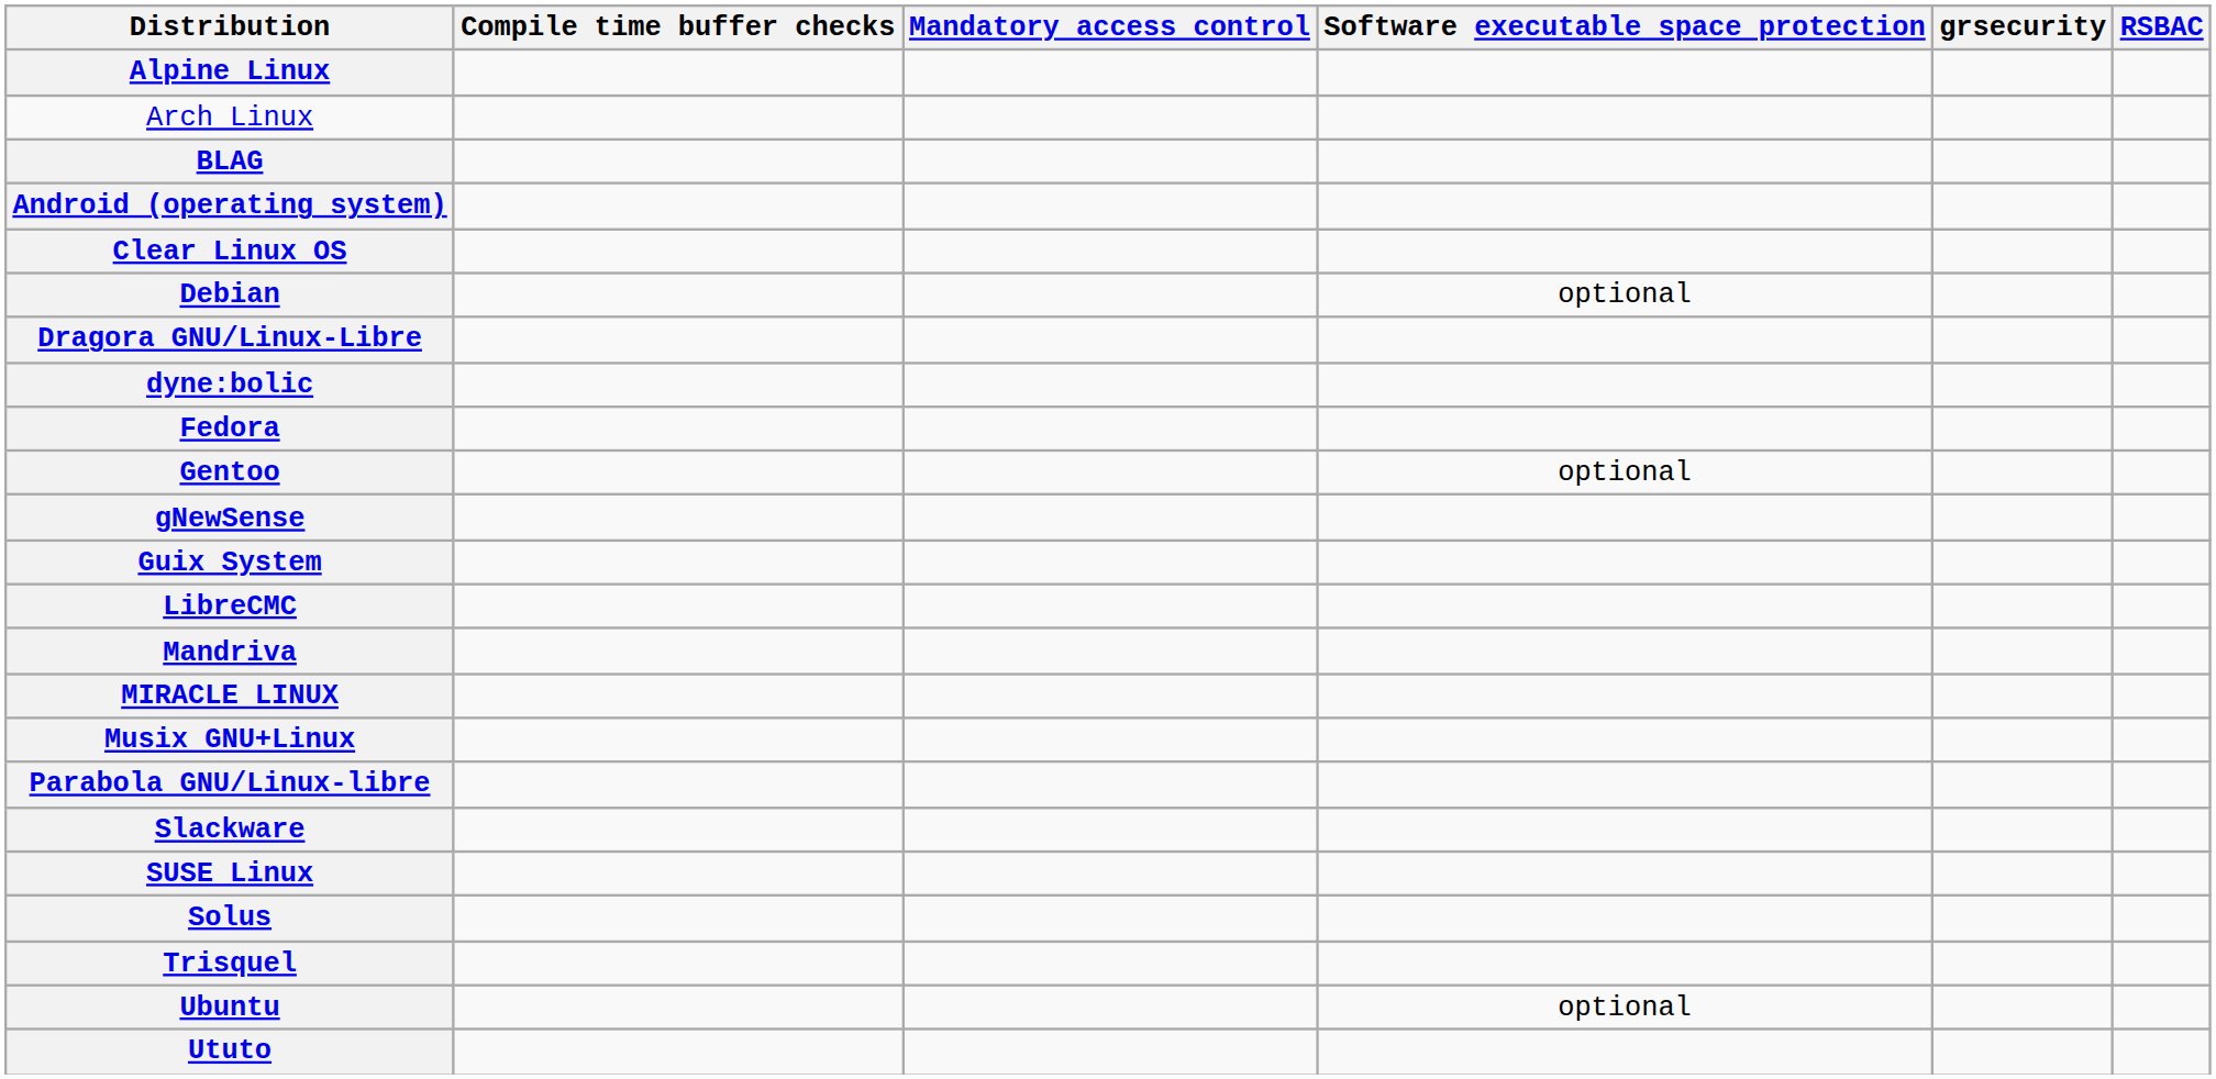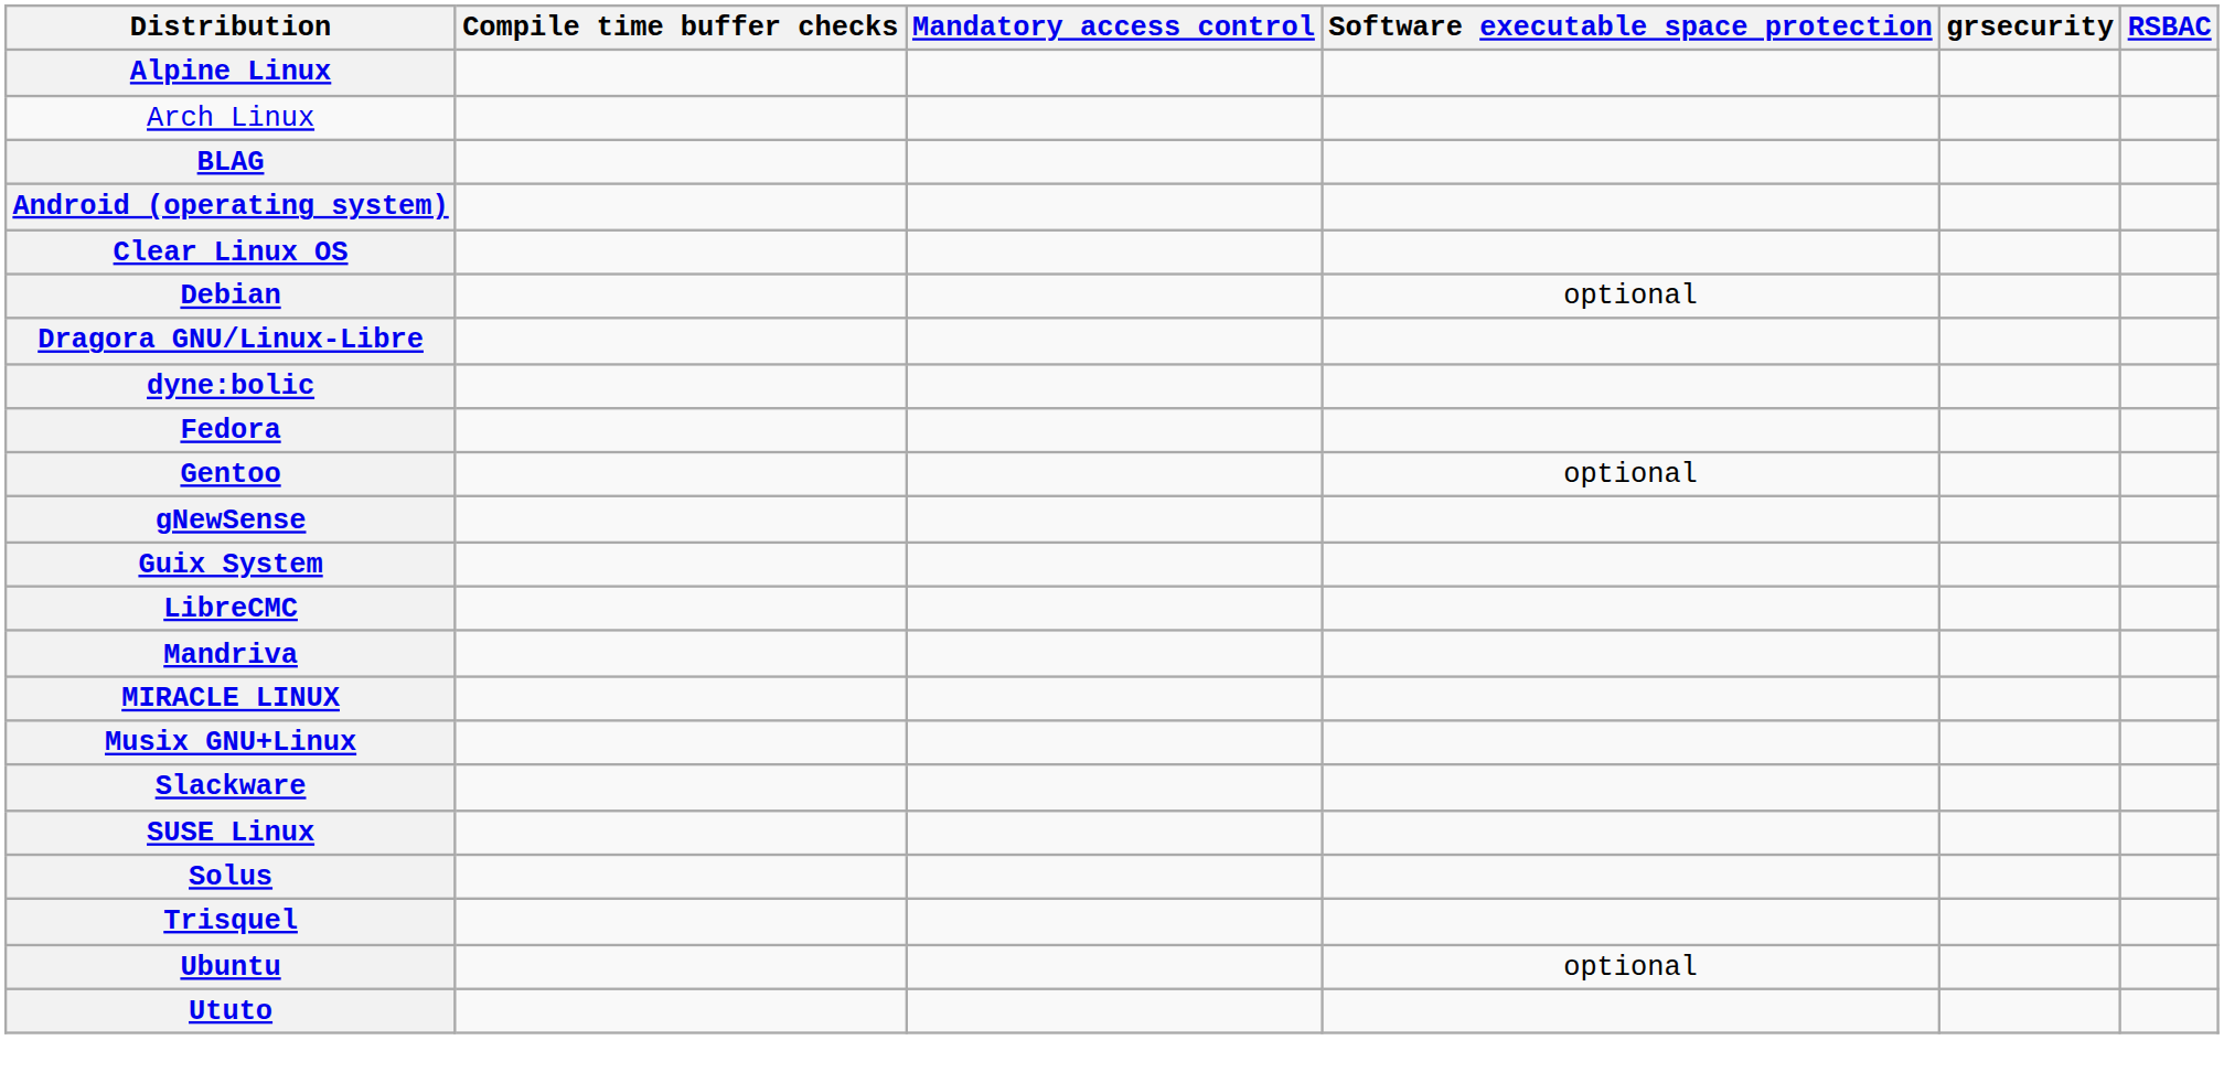 <table class="wikitable sortable sort-under" style="font-size: smaller; text-align: center; width: auto">
 <tr>
 <th>Distribution</th>
 <th>Compile time buffer checks</th>
 <th><a href='#'>Mandatory access control</a></th>
 <th>Software <a href='#'>executable space protection</a></th>
 <th>grsecurity</th>
 <th><a href='#'>RSBAC</a></th>
 </tr>
 <tr>
 <th><a href='#'>Alpine Linux</a></th>
 <td></td>
 <td></td>
 <td></td>
 <td></td>
 <td></td>
 </tr>
 <tr>
 <td><a href='#'>Arch Linux</a></td>
 <td></td>
 <td></td>
 <td></td>
 <td></td>
 <td></td>
 </tr>
 <tr>
 <th><a href='#'>BLAG</a></th>
 <td></td>
 <td></td>
 <td></td>
 <td></td>
 <td></td>
 </tr>
 <tr>
 <th><a href='#'>Android (operating system)</a></th>
 <td></td>
 <td></td>
 <td></td>
 <td></td>
 <td></td>
 </tr>
 <tr>
 <th><a href='#'>Clear Linux OS</a></th>
 <td></td>
 <td></td>
 <td></td>
 <td></td>
 <td></td>
 </tr>
 <tr>
 <th><a href='#'>Debian</a></th>
 <td></td>
 <td></td>
 <td> optional</td>
 <td></td>
 <td></td>
 </tr>
 <tr>
 <th><a href='#'>Dragora GNU/Linux-Libre</a></th>
 <td></td>
 <td></td>
 <td></td>
 <td></td>
 <td></td>
 </tr>
 <tr>
 <th><a href='#'>dyne:bolic</a></th>
 <td></td>
 <td></td>
 <td></td>
 <td></td>
 <td></td>
 </tr>
 <tr>
 <th><a href='#'>Fedora</a></th>
 <td></td>
 <td></td>
 <td></td>
 <td></td>
 <td></td>
 </tr>
 <tr>
 <th><a href='#'>Gentoo</a></th>
 <td></td>
 <td></td>
 <td> optional</td>
 <td></td>
 <td></td>
 </tr>
 <tr>
 <th><a href='#'>gNewSense</a></th>
 <td></td>
 <td></td>
 <td></td>
 <td></td>
 <td></td>
 </tr>
 <tr>
 <th><a href='#'>Guix System</a></th>
 <td></td>
 <td></td>
 <td></td>
 <td></td>
 <td></td>
 </tr>
 <tr>
 <th><a href='#'>LibreCMC</a></th>
 <td></td>
 <td></td>
 <td></td>
 <td></td>
 <td></td>
 </tr>
 <tr>
 <th><a href='#'>Mandriva</a></th>
 <td></td>
 <td></td>
 <td></td>
 <td></td>
 <td></td>
 </tr>
 <tr>
 <th><a href='#'>MIRACLE LINUX</a></th>
 <td></td>
 <td></td>
 <td></td>
 <td></td>
 <td></td>
 </tr>
 <tr>
 <th><a href='#'>Musix GNU+Linux</a></th>
 <td></td>
 <td></td>
 <td></td>
 <td></td>
 <td></td>
 </tr>
 <tr>
-<th><a href='#'>Parabola GNU/Linux-libre</a></th>
-<td></td>
-<td></td>
-<td></td>
-<td></td>
-<td></td>
-</tr>
-<tr>
 <th><a href='#'>Slackware</a></th>
 <td></td>
 <td></td>
 <td></td>
 <td></td>
 <td></td>
 </tr>
 <tr>
 <th><a href='#'>SUSE Linux</a></th>
 <td></td>
 <td></td>
 <td></td>
 <td></td>
 <td></td>
 </tr>
 <tr>
 <th><a href='#'>Solus</a></th>
 <td></td>
 <td></td>
 <td></td>
 <td></td>
 <td></td>
 </tr>
 <tr>
 <th><a href='#'>Trisquel</a></th>
 <td></td>
 <td></td>
 <td></td>
 <td></td>
 <td></td>
 </tr>
 <tr>
 <th><a href='#'>Ubuntu</a></th>
 <td></td>
 <td> </td>
 <td> optional</td>
 <td></td>
 <td></td>
 </tr>
 <tr>
 <th><a href='#'>Ututo</a></th>
 <td></td>
 <td></td>
 <td></td>
 <td></td>
 <td></td>
 </tr>
 </table>
